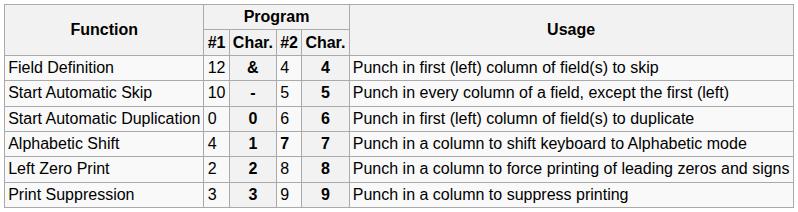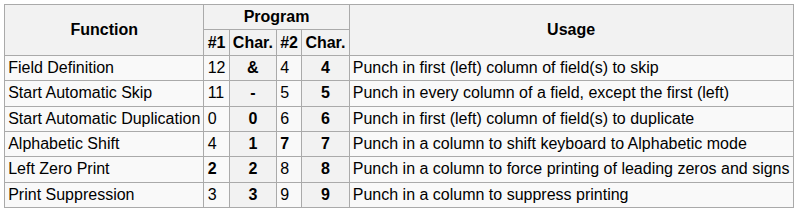 <table class="wikitable" align="center">
 <tr>
 <th rowspan=2>Function</th>
 <th colspan=4>Program</th>
 <th rowspan=2>Usage</th>
 </tr>
 <tr>
 <th>#1</th>
 <th>Char.</th>
 <th>#2</th>
 <th>Char.</th>
 </tr>
 <tr>
 <td>Field Definition</td>
 <td>12</td>
 <th>&</th>
 <td>4</td>
 <th>4</th>
 <td>Punch in first (left) column of field(s) to skip</td>
 </tr>
 <tr>
 <td>Start Automatic Skip</td>
-<td>10</td>
+<td>11</td>
 <th>-</th>
 <td>5</td>
 <th>5</th>
 <td>Punch in every column of a field, except the first (left)</td>
 </tr>
 <tr>
 <td>Start Automatic Duplication</td>
 <td>0</td>
 <th>0</th>
 <td>6</td>
 <th>6</th>
 <td>Punch in first (left) column of field(s) to duplicate</td>
 </tr>
 <tr>
 <td>Alphabetic Shift</td>
 <td>4</td>
 <th>1</th>
 <td><strong>7</strong></td>
 <th>7</th>
 <td>Punch in a column to shift keyboard to Alphabetic mode</td>
 </tr>
 <tr>
 <td>Left Zero Print</td>
-<td>2</td>
+<td><strong>2</strong></td>
 <th>2</th>
 <td>8</td>
 <th>8</th>
 <td>Punch in a column to force printing of leading zeros and signs</td>
 </tr>
 <tr>
 <td>Print Suppression</td>
 <td>3</td>
 <th>3</th>
 <td>9</td>
 <th>9</th>
 <td>Punch in a column to suppress printing</td>
 </tr>
 <tr>
 </tr>
 </table>
